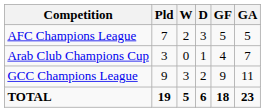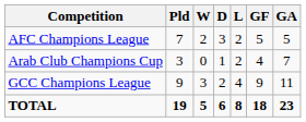 <table class="wikitable">
 <tr>
 <th>Competition</th>
 <th>Pld</th>
 <th>W</th>
 <th>D</th>
+<th>L</th>
 <th>GF</th>
 <th>GA</th>
 </tr>
 <tr>
 <td><a href='#'>AFC Champions League</a></td>
 <td style="text-align:center;">7</td>
 <td style="text-align:center;">2</td>
 <td style="text-align:center;">3</td>
+<td style="text-align:center;">2</td>
 <td style="text-align:center;">5</td>
 <td style="text-align:center;">5</td>
 </tr>
 <tr>
 <td><a href='#'>Arab Club Champions Cup</a></td>
 <td style="text-align:center;">3</td>
 <td style="text-align:center;">0</td>
 <td style="text-align:center;">1</td>
+<td style="text-align:center;">2</td>
 <td style="text-align:center;">4</td>
 <td style="text-align:center;">7</td>
 </tr>
 <tr>
 <td><a href='#'>GCC Champions League</a></td>
 <td style="text-align:center;">9</td>
 <td style="text-align:center;">3</td>
 <td style="text-align:center;">2</td>
+<td style="text-align:center;">4</td>
 <td style="text-align:center;">9</td>
 <td style="text-align:center;">11</td>
 </tr>
 <tr>
 <td><strong>TOTAL</strong></td>
 <td style="text-align:center;"><strong>19</strong></td>
 <td style="text-align:center;"><strong>5</strong></td>
 <td style="text-align:center;"><strong>6</strong></td>
+<td style="text-align:center;"><strong>8</strong></td>
 <td style="text-align:center;"><strong>18</strong></td>
 <td style="text-align:center;"><strong>23</strong></td>
 </tr>
 </table>
